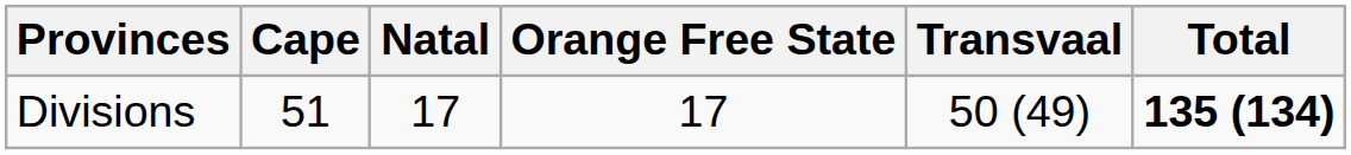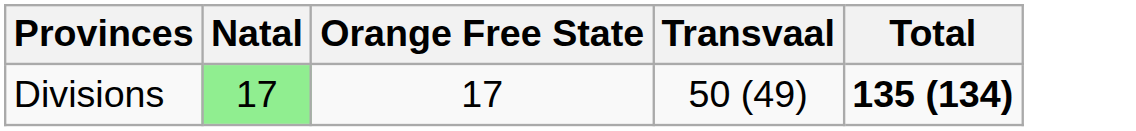 <table class=wikitable>
 <tr>
 <th>Provinces</th>
-<th>Cape</th>
 <th>Natal</th>
 <th>Orange Free State</th>
 <th>Transvaal</th>
 <th>Total</th>
 </tr>
 <tr>
 <td>Divisions</td>
-<td align="center">51</td>
-<td align="center">17</td>
+<td align="center" style="background: lightgreen;">17</td>
 <td align="center">17</td>
 <td align="center">50 (49)</td>
 <td align="center"><strong>135 (134)</strong></td>
 </tr>
 </table>
